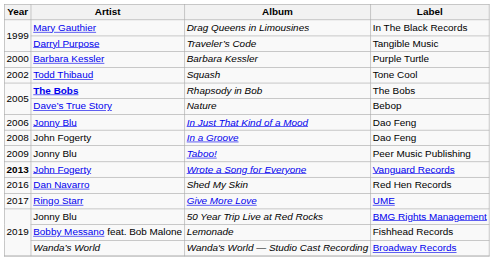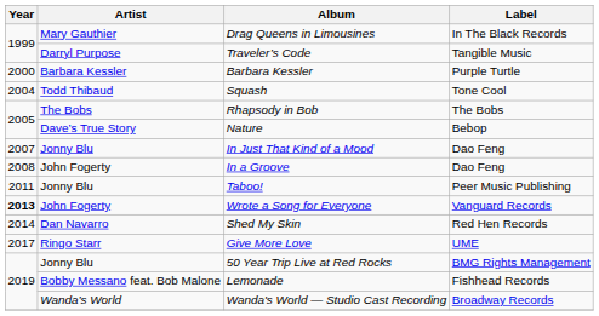 <table class="wikitable "style=text-align:center;>
 <tr>
 <th>Year</th>
 <th>Artist</th>
 <th>Album</th>
 <th>Label</th>
 </tr>
 <tr>
 <td rowspan="2">1999</td>
 <td align=left><a href='#'>Mary Gauthier</a></td>
 <td align=left><em>Drag Queens in Limousines</em></td>
 <td align=left>In The Black Records</td>
 </tr>
 <tr>
 <td align=left><a href='#'>Darryl Purpose</a></td>
 <td align=left><em>Traveler’s Code</em></td>
 <td align=left>Tangible Music</td>
 </tr>
 <tr>
 <td rowspan="1">2000</td>
 <td align=left><a href='#'>Barbara Kessler</a></td>
 <td align=left><em>Barbara Kessler</em></td>
 <td align=left>Purple Turtle</td>
 </tr>
 <tr>
-<td rowspan="1">2002</td>
+<td rowspan="1">2004</td>
 <td align=left><a href='#'>Todd Thibaud</a></td>
 <td align=left><em>Squash</em></td>
 <td align=left>Tone Cool</td>
 </tr>
 <tr>
 <td rowspan="2">2005</td>
-<td align=left><strong><a href='#'>The Bobs</a></strong></td>
+<td align=left><a href='#'>The Bobs</a></td>
 <td align=left><em>Rhapsody in Bob</em></td>
 <td align=left>The Bobs</td>
 </tr>
 <tr>
 <td align=left><a href='#'>Dave’s True Story</a></td>
 <td align=left><em>Nature</em></td>
 <td align=left>Bebop</td>
 </tr>
 <tr>
-<td rowspan="1">2006</td>
+<td rowspan="1">2007</td>
 <td align=left><a href='#'>Jonny Blu</a></td>
 <td align=left><em><a href='#'>In Just That Kind of a Mood</a></em></td>
 <td align=left>Dao Feng</td>
 </tr>
 <tr>
 <td rowspan="1">2008</td>
 <td align=left>John Fogerty</td>
 <td align=left><em><a href='#'>In a Groove</a></em></td>
 <td align=left>Dao Feng</td>
 </tr>
 <tr>
-<td rowspan="1">2009</td>
+<td rowspan="1">2011</td>
 <td align=left>Jonny Blu</td>
 <td align=left><em><a href='#'>Taboo!</a></em></td>
 <td align=left>Peer Music Publishing</td>
 </tr>
 <tr>
 <td rowspan="1"><strong>2013</strong></td>
 <td align=left><a href='#'>John Fogerty</a></td>
 <td align=left><em><a href='#'>Wrote a Song for Everyone</a></em></td>
 <td align=left><a href='#'>Vanguard Records</a></td>
 </tr>
 <tr>
-<td rowspan="1">2016</td>
+<td rowspan="1">2014</td>
 <td align=left><a href='#'>Dan Navarro</a></td>
 <td align=left><em>Shed My Skin</em></td>
 <td align=left>Red Hen Records</td>
 </tr>
 <tr>
 <td rowspan="1">2017</td>
 <td align=left><a href='#'>Ringo Starr</a></td>
 <td align=left><em><a href='#'>Give More Love</a></em></td>
 <td align=left><a href='#'>UME</a></td>
 </tr>
 <tr>
 <td rowspan="3">2019</td>
 <td align=left>Jonny Blu</td>
 <td align=left><em>50 Year Trip Live at Red Rocks</em></td>
 <td align=left><a href='#'>BMG Rights Management</a></td>
 </tr>
 <tr>
 <td align=left><a href='#'>Bobby Messano</a> feat. Bob Malone</td>
 <td align=left><em>Lemonade</em></td>
 <td align=left>Fishhead Records</td>
 </tr>
 <tr>
 <td align=left><em>Wanda’s World</em></td>
 <td align=left><em>Wanda's World — Studio Cast Recording</em></td>
 <td align=left><a href='#'>Broadway Records</a></td>
 </tr>
 <tr>
 </tr>
 </table>
